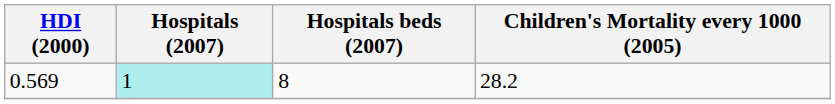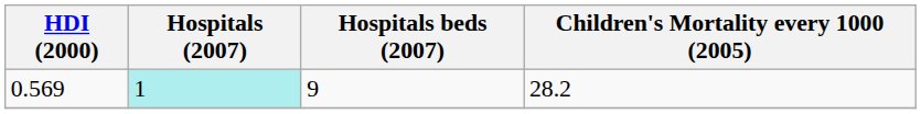 <table class="wikitable" border="1">
 <tr>
 <th><a href='#'>HDI</a> (2000)</th>
 <th>Hospitals (2007)</th>
 <th>Hospitals beds (2007)</th>
 <th>Children's Mortality every 1000 (2005)</th>
 </tr>
 <tr>
 <td>0.569</td>
 <td style="background: paleturquoise;">1</td>
-<td>8</td>
+<td>9</td>
 <td>28.2</td>
 </tr>
 <tr>
 </tr>
 </table>
